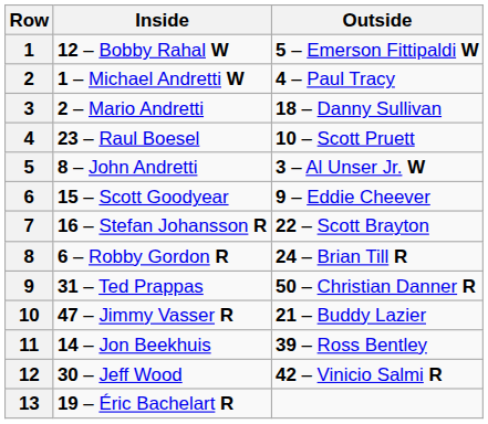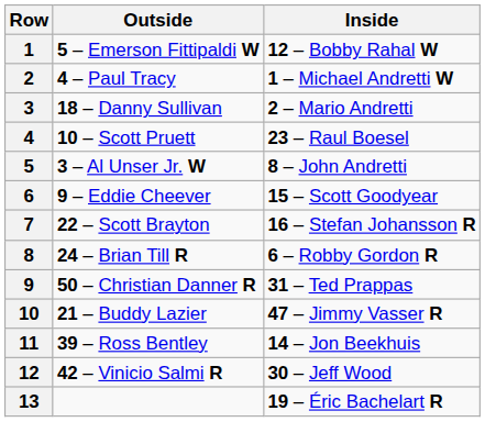 <table class="wikitable" style="font-size: 95%;">
 <tr>
 <th>Row</th>
+<th>Outside</th>
 <th>Inside</th>
-<th>Outside</th>
 </tr>
 <tr>
 <th>1</th>
+<td> <strong>5</strong> – <a href='#'>Emerson Fittipaldi</a> <strong><span>W</span></strong></td>
 <td> <strong>12</strong> – <a href='#'>Bobby Rahal</a> <strong><span>W</span></strong></td>
-<td> <strong>5</strong> – <a href='#'>Emerson Fittipaldi</a> <strong><span>W</span></strong></td>
 </tr>
 <tr>
 <th>2</th>
+<td> <strong>4</strong> – <a href='#'>Paul Tracy</a></td>
 <td> <strong>1</strong> – <a href='#'>Michael Andretti</a> <strong><span>W</span></strong></td>
-<td> <strong>4</strong> – <a href='#'>Paul Tracy</a></td>
 </tr>
 <tr>
 <th>3</th>
+<td> <strong>18</strong> – <a href='#'>Danny Sullivan</a></td>
 <td> <strong>2</strong> – <a href='#'>Mario Andretti</a></td>
-<td> <strong>18</strong> – <a href='#'>Danny Sullivan</a></td>
 </tr>
 <tr>
 <th>4</th>
+<td> <strong>10</strong> – <a href='#'>Scott Pruett</a></td>
 <td> <strong>23</strong> – <a href='#'>Raul Boesel</a></td>
-<td> <strong>10</strong> – <a href='#'>Scott Pruett</a></td>
 </tr>
 <tr>
 <th>5</th>
+<td> <strong>3</strong> – <a href='#'>Al Unser Jr.</a> <strong><span>W</span></strong></td>
 <td> <strong>8</strong> – <a href='#'>John Andretti</a></td>
-<td> <strong>3</strong> – <a href='#'>Al Unser Jr.</a> <strong><span>W</span></strong></td>
 </tr>
 <tr>
 <th>6</th>
+<td> <strong>9</strong> – <a href='#'>Eddie Cheever</a></td>
 <td> <strong>15</strong> – <a href='#'>Scott Goodyear</a></td>
-<td> <strong>9</strong> – <a href='#'>Eddie Cheever</a></td>
 </tr>
 <tr>
 <th>7</th>
+<td> <strong>22</strong> – <a href='#'>Scott Brayton</a></td>
 <td> <strong>16</strong> – <a href='#'>Stefan Johansson</a> <strong><span>R</span></strong></td>
-<td> <strong>22</strong> – <a href='#'>Scott Brayton</a></td>
 </tr>
 <tr>
 <th>8</th>
+<td> <strong>24</strong> – <a href='#'>Brian Till</a> <strong><span>R</span></strong></td>
 <td> <strong>6</strong> – <a href='#'>Robby Gordon</a> <strong><span>R</span></strong></td>
-<td> <strong>24</strong> – <a href='#'>Brian Till</a> <strong><span>R</span></strong></td>
 </tr>
 <tr>
 <th>9</th>
+<td> <strong>50</strong> – <a href='#'>Christian Danner</a> <strong><span>R</span></strong></td>
 <td> <strong>31</strong> – <a href='#'>Ted Prappas</a></td>
-<td> <strong>50</strong> – <a href='#'>Christian Danner</a> <strong><span>R</span></strong></td>
 </tr>
 <tr>
 <th>10</th>
+<td> <strong>21</strong> – <a href='#'>Buddy Lazier</a></td>
 <td> <strong>47</strong> – <a href='#'>Jimmy Vasser</a> <strong><span>R</span></strong></td>
-<td> <strong>21</strong> – <a href='#'>Buddy Lazier</a></td>
 </tr>
 <tr>
 <th>11</th>
+<td> <strong>39</strong> – <a href='#'>Ross Bentley</a></td>
 <td> <strong>14</strong> – <a href='#'>Jon Beekhuis</a></td>
-<td> <strong>39</strong> – <a href='#'>Ross Bentley</a></td>
 </tr>
 <tr>
 <th>12</th>
+<td> <strong>42</strong> – <a href='#'>Vinicio Salmi</a> <strong><span>R</span></strong></td>
 <td> <strong>30</strong> – <a href='#'>Jeff Wood</a></td>
-<td> <strong>42</strong> – <a href='#'>Vinicio Salmi</a> <strong><span>R</span></strong></td>
 </tr>
 <tr>
 <th>13</th>
+<td></td>
 <td> <strong>19</strong> – <a href='#'>Éric Bachelart</a> <strong><span>R</span></strong></td>
-<td></td>
 </tr>
 </table>
